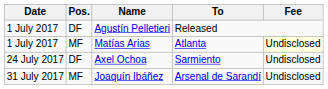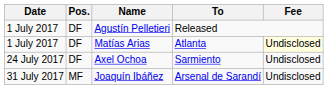 <table class="wikitable">
 <tr>
 <th>Date</th>
 <th>Pos.</th>
 <th>Name</th>
 <th>To</th>
 <th>Fee</th>
 </tr>
 <tr>
 <td>1 July 2017</td>
 <td>DF</td>
 <td> <a href='#'>Agustín Pelletieri</a></td>
 <td colspan="2">Released</td>
 </tr>
 <tr>
 <td>1 July 2017</td>
-<td>MF</td>
+<td>DF</td>
 <td> <a href='#'>Matías Arias</a></td>
 <td> <a href='#'>Atlanta</a></td>
 <td style="background: lightyellow;">Undisclosed</td>
 </tr>
 <tr>
 <td>24 July 2017</td>
 <td>DF</td>
 <td> <a href='#'>Axel Ochoa</a></td>
 <td> <a href='#'>Sarmiento</a></td>
 <td>Undisclosed</td>
 </tr>
 <tr>
 <td>31 July 2017</td>
 <td>MF</td>
 <td> <a href='#'>Joaquín Ibáñez</a></td>
 <td> <a href='#'>Arsenal de Sarandí</a></td>
 <td>Undisclosed</td>
 </tr>
 </table>
